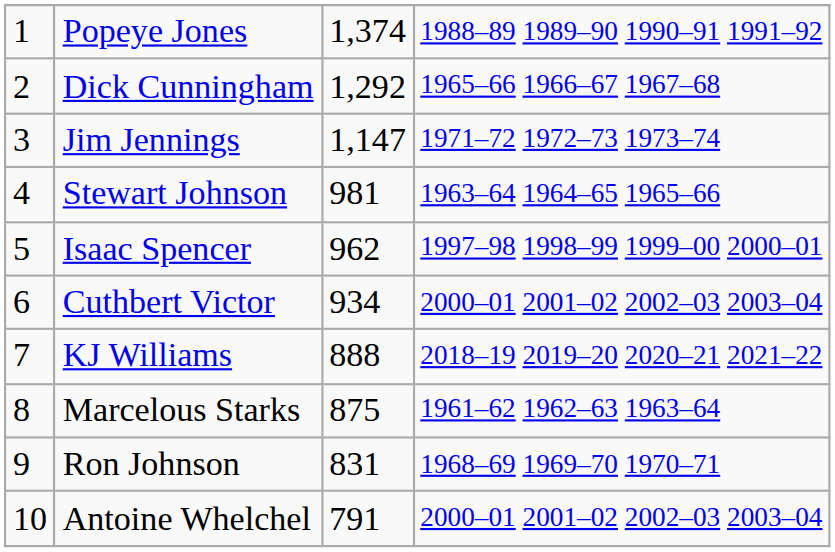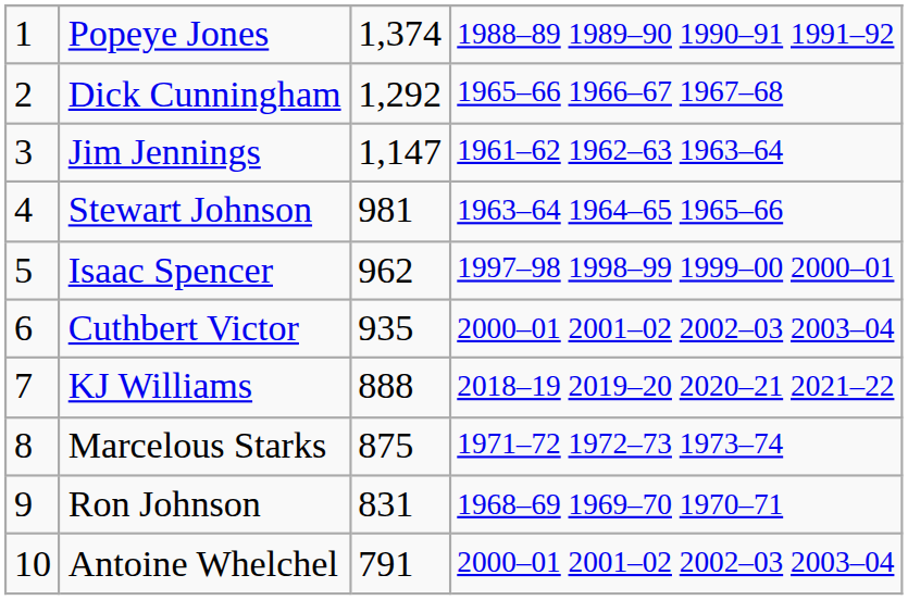 <table class="wikitable">
 <tr>
 </tr>
 <tr>
 <td>1</td>
 <td><a href='#'>Popeye Jones</a></td>
 <td>1,374</td>
 <td style="font-size:80%;"><a href='#'>1988–89</a> <a href='#'>1989–90</a> <a href='#'>1990–91</a> <a href='#'>1991–92</a></td>
 </tr>
 <tr>
 <td>2</td>
 <td><a href='#'>Dick Cunningham</a></td>
 <td>1,292</td>
 <td style="font-size:80%;"><a href='#'>1965–66</a> <a href='#'>1966–67</a> <a href='#'>1967–68</a></td>
 </tr>
 <tr>
 <td>3</td>
 <td><a href='#'>Jim Jennings</a></td>
 <td>1,147</td>
-<td style="font-size:80%;"><a href='#'>1971–72</a> <a href='#'>1972–73</a> <a href='#'>1973–74</a></td>
+<td style="font-size:80%;"><a href='#'>1961–62</a> <a href='#'>1962–63</a> <a href='#'>1963–64</a></td>
 </tr>
 <tr>
 <td>4</td>
 <td><a href='#'>Stewart Johnson</a></td>
 <td>981</td>
 <td style="font-size:80%;"><a href='#'>1963–64</a> <a href='#'>1964–65</a> <a href='#'>1965–66</a></td>
 </tr>
 <tr>
 <td>5</td>
 <td><a href='#'>Isaac Spencer</a></td>
 <td>962</td>
 <td style="font-size:80%;"><a href='#'>1997–98</a> <a href='#'>1998–99</a> <a href='#'>1999–00</a> <a href='#'>2000–01</a></td>
 </tr>
 <tr>
 <td>6</td>
 <td><a href='#'>Cuthbert Victor</a></td>
-<td>934</td>
+<td>935</td>
 <td style="font-size:80%;"><a href='#'>2000–01</a> <a href='#'>2001–02</a> <a href='#'>2002–03</a> <a href='#'>2003–04</a></td>
 </tr>
 <tr>
 <td>7</td>
 <td><a href='#'>KJ Williams</a></td>
 <td>888</td>
 <td style="font-size:80%;"><a href='#'>2018–19</a> <a href='#'>2019–20</a> <a href='#'>2020–21</a> <a href='#'>2021–22</a></td>
 </tr>
 <tr>
 <td>8</td>
 <td>Marcelous Starks</td>
 <td>875</td>
-<td style="font-size:80%;"><a href='#'>1961–62</a> <a href='#'>1962–63</a> <a href='#'>1963–64</a></td>
+<td style="font-size:80%;"><a href='#'>1971–72</a> <a href='#'>1972–73</a> <a href='#'>1973–74</a></td>
 </tr>
 <tr>
 <td>9</td>
 <td>Ron Johnson</td>
 <td>831</td>
 <td style="font-size:80%;"><a href='#'>1968–69</a> <a href='#'>1969–70</a> <a href='#'>1970–71</a></td>
 </tr>
 <tr>
 <td>10</td>
 <td>Antoine Whelchel</td>
 <td>791</td>
 <td style="font-size:80%;"><a href='#'>2000–01</a> <a href='#'>2001–02</a> <a href='#'>2002–03</a> <a href='#'>2003–04</a></td>
 </tr>
 </table>
